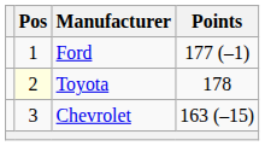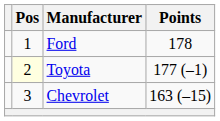 <table class="wikitable" style="font-size: 95%">
 <tr>
 <th></th>
 <th>Pos</th>
 <th>Manufacturer</th>
 <th>Points</th>
 </tr>
 <tr>
 <td align="left"></td>
 <td style="text-align:center;">1</td>
 <td><a href='#'>Ford</a></td>
-<td style="text-align:center;">177 (–1)</td>
+<td style="text-align:center;">178</td>
 </tr>
 <tr>
 <td align="left"></td>
 <td style="background: lightyellow; text-align:center;">2</td>
 <td><a href='#'>Toyota</a></td>
-<td style="text-align:center;">178</td>
+<td style="text-align:center;">177 (–1)</td>
 </tr>
 <tr>
 <td align="left"></td>
 <td style="text-align:center;">3</td>
 <td><a href='#'>Chevrolet</a></td>
 <td style="text-align:center;">163 (–15)</td>
 </tr>
 <tr class="sortbottom">
 <th colspan="9"></th>
 </tr>
 </table>
